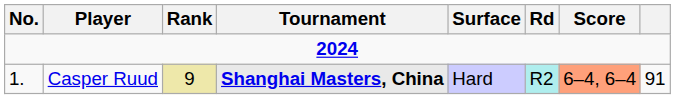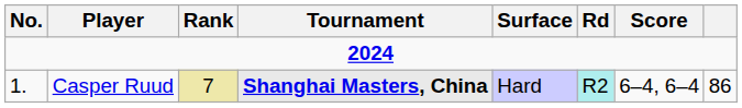 <table class="wikitable sortable">
 <tr>
 <th>No.</th>
 <th>Player</th>
 <th>Rank</th>
 <th>Tournament</th>
 <th>Surface</th>
 <th>Rd</th>
 <th>Score</th>
 <th></th>
 </tr>
 <tr>
 <td colspan=8 style=text-align:center><strong><a href='#'>2024</a></strong></td>
 </tr>
 <tr>
 <td>1.</td>
 <td> <a href='#'>Casper Ruud</a></td>
-<td align=center bgcolor=eee8aa>9</td>
+<td align=center bgcolor=eee8aa>7</td>
 <td bgcolor=e9e9e9><strong><a href='#'>Shanghai Masters</a>, China</strong></td>
 <td bgcolor=ccccff>Hard</td>
 <td bgcolor=afeeee>R2</td>
-<td style="background: lightsalmon;">6–4, 6–4</td>
-<td align=center>91</td>
+<td>6–4, 6–4</td>
+<td align=center>86</td>
 </tr>
 </table>
